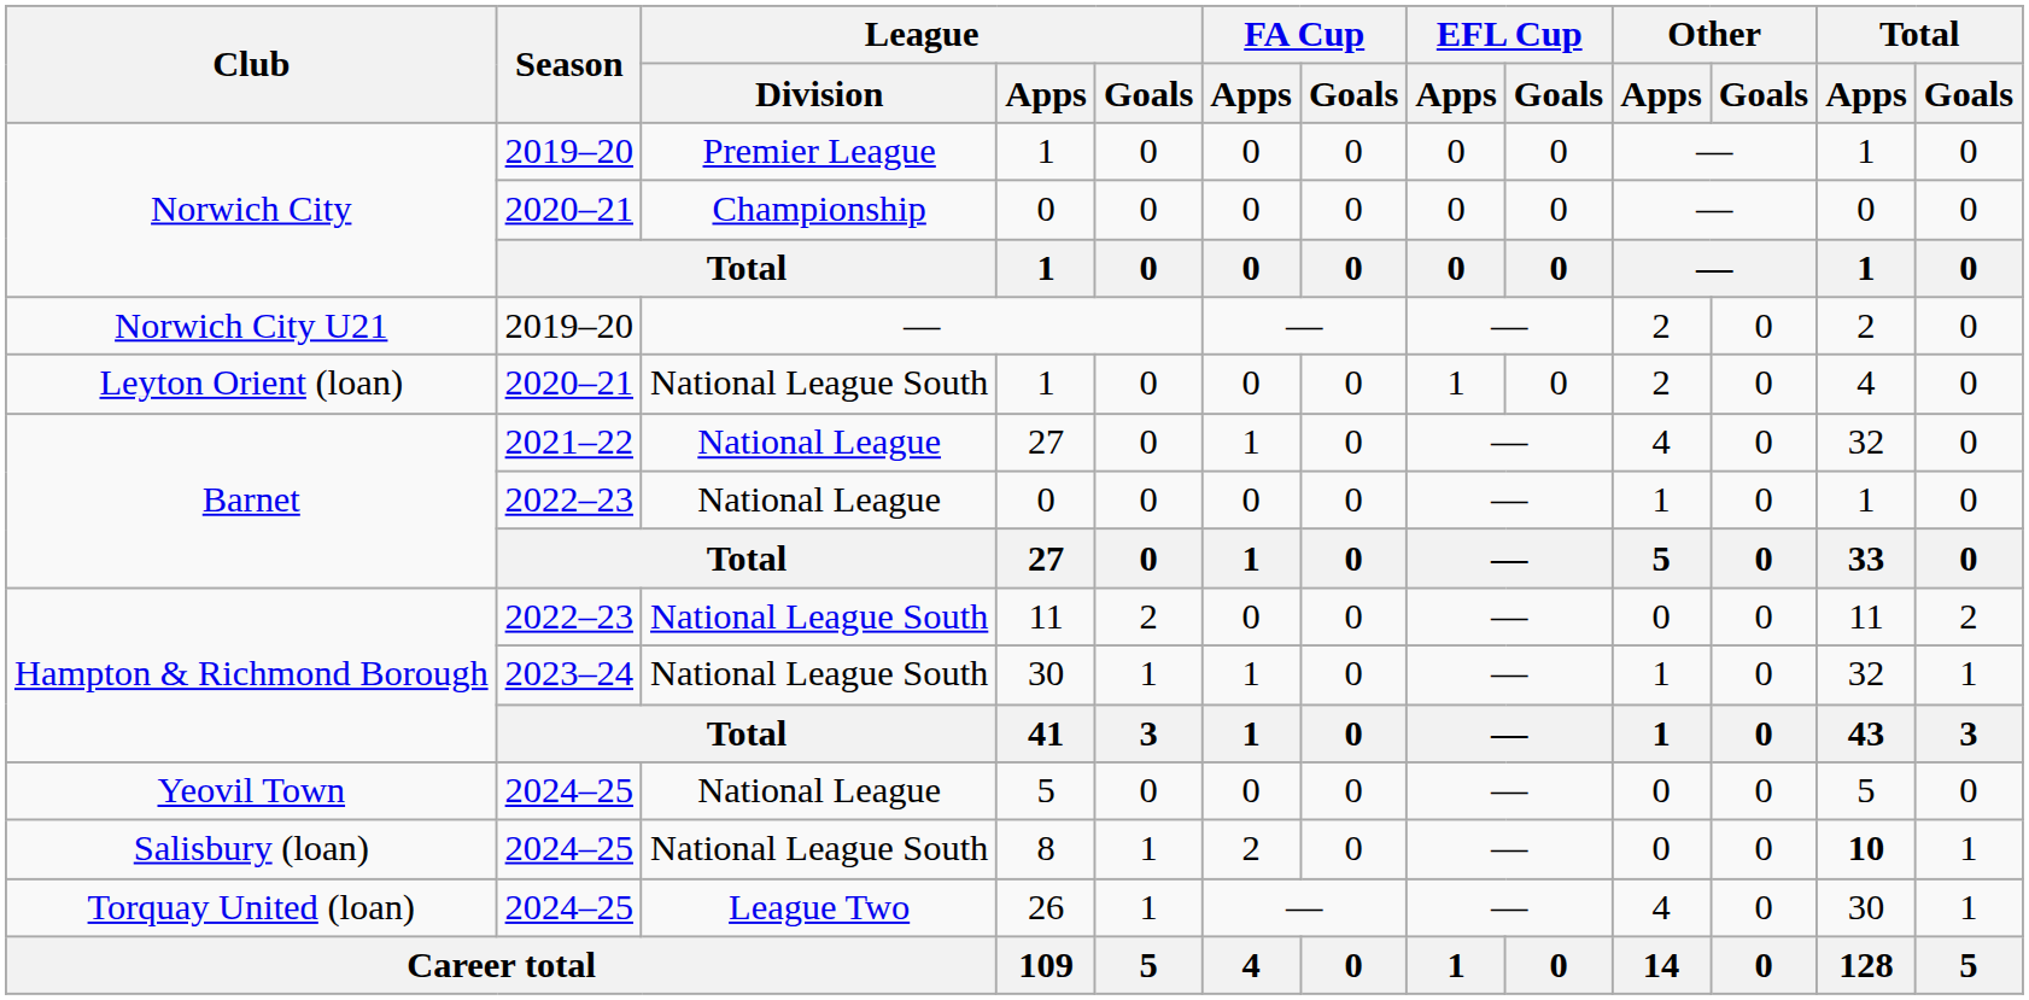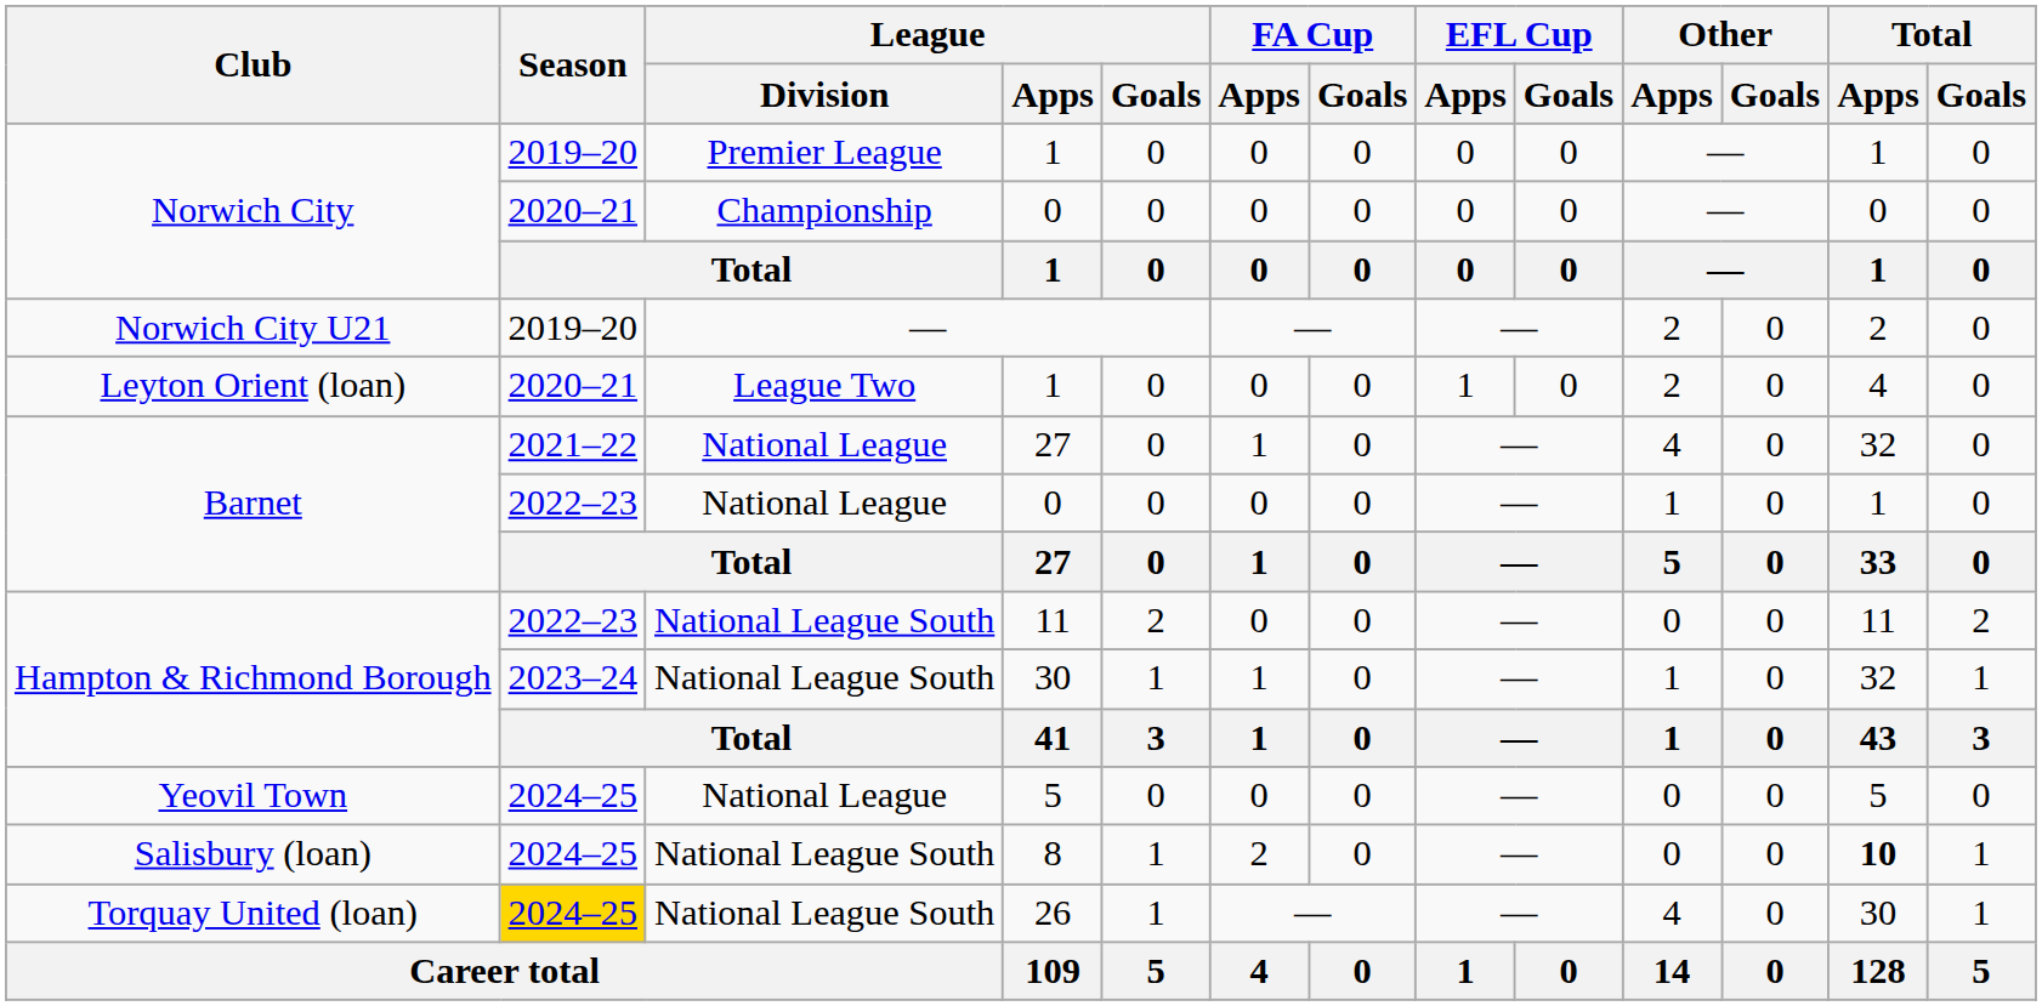 <table class=wikitable style="text-align: center">
 <tr>
 <th rowspan=2>Club</th>
 <th rowspan=2>Season</th>
 <th colspan=3>League</th>
 <th colspan=2><a href='#'>FA Cup</a></th>
 <th colspan=2><a href='#'>EFL Cup</a></th>
 <th colspan=2>Other</th>
 <th colspan=2>Total</th>
 </tr>
 <tr>
 <th>Division</th>
 <th>Apps</th>
 <th>Goals</th>
 <th>Apps</th>
 <th>Goals</th>
 <th>Apps</th>
 <th>Goals</th>
 <th>Apps</th>
 <th>Goals</th>
 <th>Apps</th>
 <th>Goals</th>
 </tr>
 <tr>
 <td rowspan=3><a href='#'>Norwich City</a></td>
 <td><a href='#'>2019–20</a></td>
 <td><a href='#'>Premier League</a></td>
 <td>1</td>
 <td>0</td>
 <td>0</td>
 <td>0</td>
 <td>0</td>
 <td>0</td>
 <td colspan=2>—</td>
 <td>1</td>
 <td>0</td>
 </tr>
 <tr>
 <td><a href='#'>2020–21</a></td>
 <td><a href='#'>Championship</a></td>
 <td>0</td>
 <td>0</td>
 <td>0</td>
 <td>0</td>
 <td>0</td>
 <td>0</td>
 <td colspan=2>—</td>
 <td>0</td>
 <td>0</td>
 </tr>
 <tr>
 <th colspan=2>Total</th>
 <th>1</th>
 <th>0</th>
 <th>0</th>
 <th>0</th>
 <th>0</th>
 <th>0</th>
 <th colspan=2>—</th>
 <th>1</th>
 <th>0</th>
 </tr>
 <tr>
 <td><a href='#'>Norwich City U21</a></td>
 <td>2019–20</td>
 <td colspan=3>—</td>
 <td colspan=2>—</td>
 <td colspan=2>—</td>
 <td>2</td>
 <td>0</td>
 <td>2</td>
 <td>0</td>
 </tr>
 <tr>
 <td><a href='#'>Leyton Orient</a> (loan)</td>
 <td><a href='#'>2020–21</a></td>
-<td>National League South</td>
+<td><a href='#'>League Two</a></td>
 <td>1</td>
 <td>0</td>
 <td>0</td>
 <td>0</td>
 <td>1</td>
 <td>0</td>
 <td>2</td>
 <td>0</td>
 <td>4</td>
 <td>0</td>
 </tr>
 <tr>
 <td rowspan=3><a href='#'>Barnet</a></td>
 <td><a href='#'>2021–22</a></td>
 <td><a href='#'>National League</a></td>
 <td>27</td>
 <td>0</td>
 <td>1</td>
 <td>0</td>
 <td colspan=2>—</td>
 <td>4</td>
 <td>0</td>
 <td>32</td>
 <td>0</td>
 </tr>
 <tr>
 <td><a href='#'>2022–23</a></td>
 <td>National League</td>
 <td>0</td>
 <td>0</td>
 <td>0</td>
 <td>0</td>
 <td colspan=2>—</td>
 <td>1</td>
 <td>0</td>
 <td>1</td>
 <td>0</td>
 </tr>
 <tr>
 <th colspan=2>Total</th>
 <th>27</th>
 <th>0</th>
 <th>1</th>
 <th>0</th>
 <th colspan=2>—</th>
 <th>5</th>
 <th>0</th>
 <th>33</th>
 <th>0</th>
 </tr>
 <tr>
 <td rowspan="3"><a href='#'>Hampton & Richmond Borough</a></td>
 <td><a href='#'>2022–23</a></td>
 <td><a href='#'>National League South</a></td>
 <td>11</td>
 <td>2</td>
 <td>0</td>
 <td>0</td>
 <td colspan=2>—</td>
 <td>0</td>
 <td>0</td>
 <td>11</td>
 <td>2</td>
 </tr>
 <tr>
 <td><a href='#'>2023–24</a></td>
 <td>National League South</td>
 <td>30</td>
 <td>1</td>
 <td>1</td>
 <td>0</td>
 <td colspan=2>—</td>
 <td>1</td>
 <td>0</td>
 <td>32</td>
 <td>1</td>
 </tr>
 <tr>
 <th colspan=2>Total</th>
 <th>41</th>
 <th>3</th>
 <th>1</th>
 <th>0</th>
 <th colspan=2>—</th>
 <th>1</th>
 <th>0</th>
 <th>43</th>
 <th>3</th>
 </tr>
 <tr>
 <td><a href='#'>Yeovil Town</a></td>
 <td><a href='#'>2024–25</a></td>
 <td>National League</td>
 <td>5</td>
 <td>0</td>
 <td>0</td>
 <td>0</td>
 <td colspan=2>—</td>
 <td>0</td>
 <td>0</td>
 <td>5</td>
 <td>0</td>
 </tr>
 <tr>
 <td><a href='#'>Salisbury</a> (loan)</td>
 <td><a href='#'>2024–25</a></td>
 <td>National League South</td>
 <td>8</td>
 <td>1</td>
 <td>2</td>
 <td>0</td>
 <td colspan=2>—</td>
 <td>0</td>
 <td>0</td>
 <td><strong>10</strong></td>
 <td>1</td>
 </tr>
 <tr>
 <td><a href='#'>Torquay United</a> (loan)</td>
-<td><a href='#'>2024–25</a></td>
-<td><a href='#'>League Two</a></td>
+<td style="background: gold;"><a href='#'>2024–25</a></td>
+<td>National League South</td>
 <td>26</td>
 <td>1</td>
 <td colspan=2>—</td>
 <td colspan=2>—</td>
 <td>4</td>
 <td>0</td>
 <td>30</td>
 <td>1</td>
 </tr>
 <tr>
 <th colspan=3>Career total</th>
 <th>109</th>
 <th>5</th>
 <th>4</th>
 <th>0</th>
 <th>1</th>
 <th>0</th>
 <th>14</th>
 <th>0</th>
 <th>128</th>
 <th>5</th>
 </tr>
 </table>
